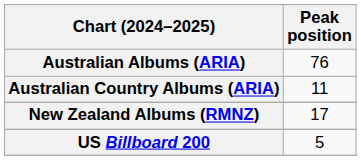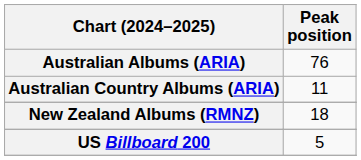 <table class="wikitable sortable plainrowheaders" style="text-align:center">
 <tr>
 <th scope="col">Chart (2024–2025)</th>
 <th scope="col">Peak<br>position</th>
 </tr>
 <tr>
 <th scope="row">Australian Albums (<a href='#'>ARIA</a>)</th>
 <td>76</td>
 </tr>
 <tr>
 <th scope="row">Australian Country Albums (<a href='#'>ARIA</a>)</th>
 <td>11</td>
 </tr>
 <tr>
 </tr>
 <tr>
 </tr>
 <tr>
 <th scope="row">New Zealand Albums (<a href='#'>RMNZ</a>)</th>
-<td>17</td>
+<td>18</td>
 </tr>
 <tr>
 </tr>
 <tr>
 </tr>
 <tr>
 </tr>
 <tr>
 </tr>
 <tr>
 </tr>
 <tr>
 <th scope="row">US <a href='#'><em>Billboard</em> 200</a></th>
 <td>5</td>
 </tr>
 <tr>
 </tr>
 <tr>
 </tr>
 <tr>
 </tr>
 </table>
